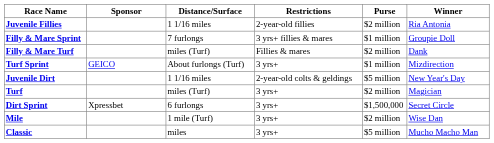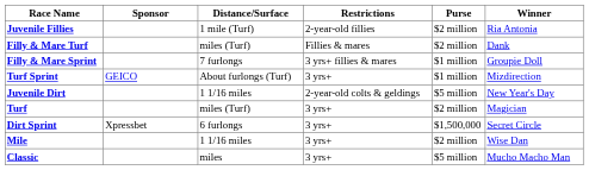 <table border="1" cellpadding="2" style="border-collapse: collapse; font-size:90%">
 <tr bgcolor="FFFFFF" align="center">
 <td width="130px"><strong>Race Name</strong></td>
 <td width="125px"><strong>Sponsor</strong></td>
 <td width="140px"><strong>Distance/Surface</strong></td>
 <td width="172px"><strong>Restrictions</strong></td>
 <td width="68px"><strong>Purse</strong></td>
 <td width="130px"><strong>Winner</strong></td>
 </tr>
 <tr>
 <td><strong><a href='#'>Juvenile Fillies</a></strong></td>
 <td></td>
-<td>1 1/16 miles</td>
+<td>1 mile (Turf)</td>
 <td>2-year-old fillies</td>
 <td>$2 million</td>
 <td><a href='#'>Ria Antonia</a></td>
+</tr>
+<tr>
+<td><strong><a href='#'>Filly & Mare Turf</a></strong></td>
+<td></td>
+<td> miles (Turf)</td>
+<td>Fillies & mares</td>
+<td>$2 million</td>
+<td><a href='#'>Dank</a></td>
 </tr>
 <tr>
 <td><strong><a href='#'>Filly & Mare Sprint</a></strong></td>
 <td></td>
 <td>7 furlongs</td>
 <td>3 yrs+ fillies & mares</td>
 <td>$1 million</td>
 <td><a href='#'>Groupie Doll</a></td>
-</tr>
-<tr>
-<td><strong><a href='#'>Filly & Mare Turf</a></strong></td>
-<td></td>
-<td> miles (Turf)</td>
-<td>Fillies & mares</td>
-<td>$2 million</td>
-<td><a href='#'>Dank</a></td>
 </tr>
 <tr>
 <td><strong><a href='#'>Turf Sprint</a></strong></td>
 <td><a href='#'>GEICO</a></td>
 <td>About  furlongs (Turf)</td>
 <td>3 yrs+</td>
 <td>$1 million</td>
 <td><a href='#'>Mizdirection</a></td>
 </tr>
 <tr>
 <td><strong><a href='#'>Juvenile Dirt</a></strong></td>
 <td></td>
 <td>1 1/16 miles</td>
 <td>2-year-old colts & geldings</td>
 <td>$5 million</td>
 <td><a href='#'>New Year's Day</a></td>
 </tr>
 <tr>
 <td><strong><a href='#'>Turf</a></strong></td>
 <td></td>
 <td> miles (Turf)</td>
 <td>3 yrs+</td>
 <td>$2 million</td>
 <td><a href='#'>Magician</a></td>
 </tr>
 <tr>
 <td><strong><a href='#'>Dirt Sprint</a></strong></td>
 <td>Xpressbet</td>
 <td>6 furlongs</td>
 <td>3 yrs+</td>
 <td>$1,500,000</td>
 <td><a href='#'>Secret Circle</a></td>
 </tr>
 <tr>
 <td><strong><a href='#'>Mile</a></strong></td>
 <td></td>
-<td>1 mile (Turf)</td>
+<td>1 1/16 miles</td>
 <td>3 yrs+</td>
 <td>$2 million</td>
 <td><a href='#'>Wise Dan</a></td>
 </tr>
 <tr>
 <td><strong><a href='#'>Classic</a></strong></td>
 <td></td>
 <td> miles</td>
 <td>3 yrs+</td>
 <td>$5 million</td>
 <td><a href='#'>Mucho Macho Man</a></td>
 </tr>
 </table>
